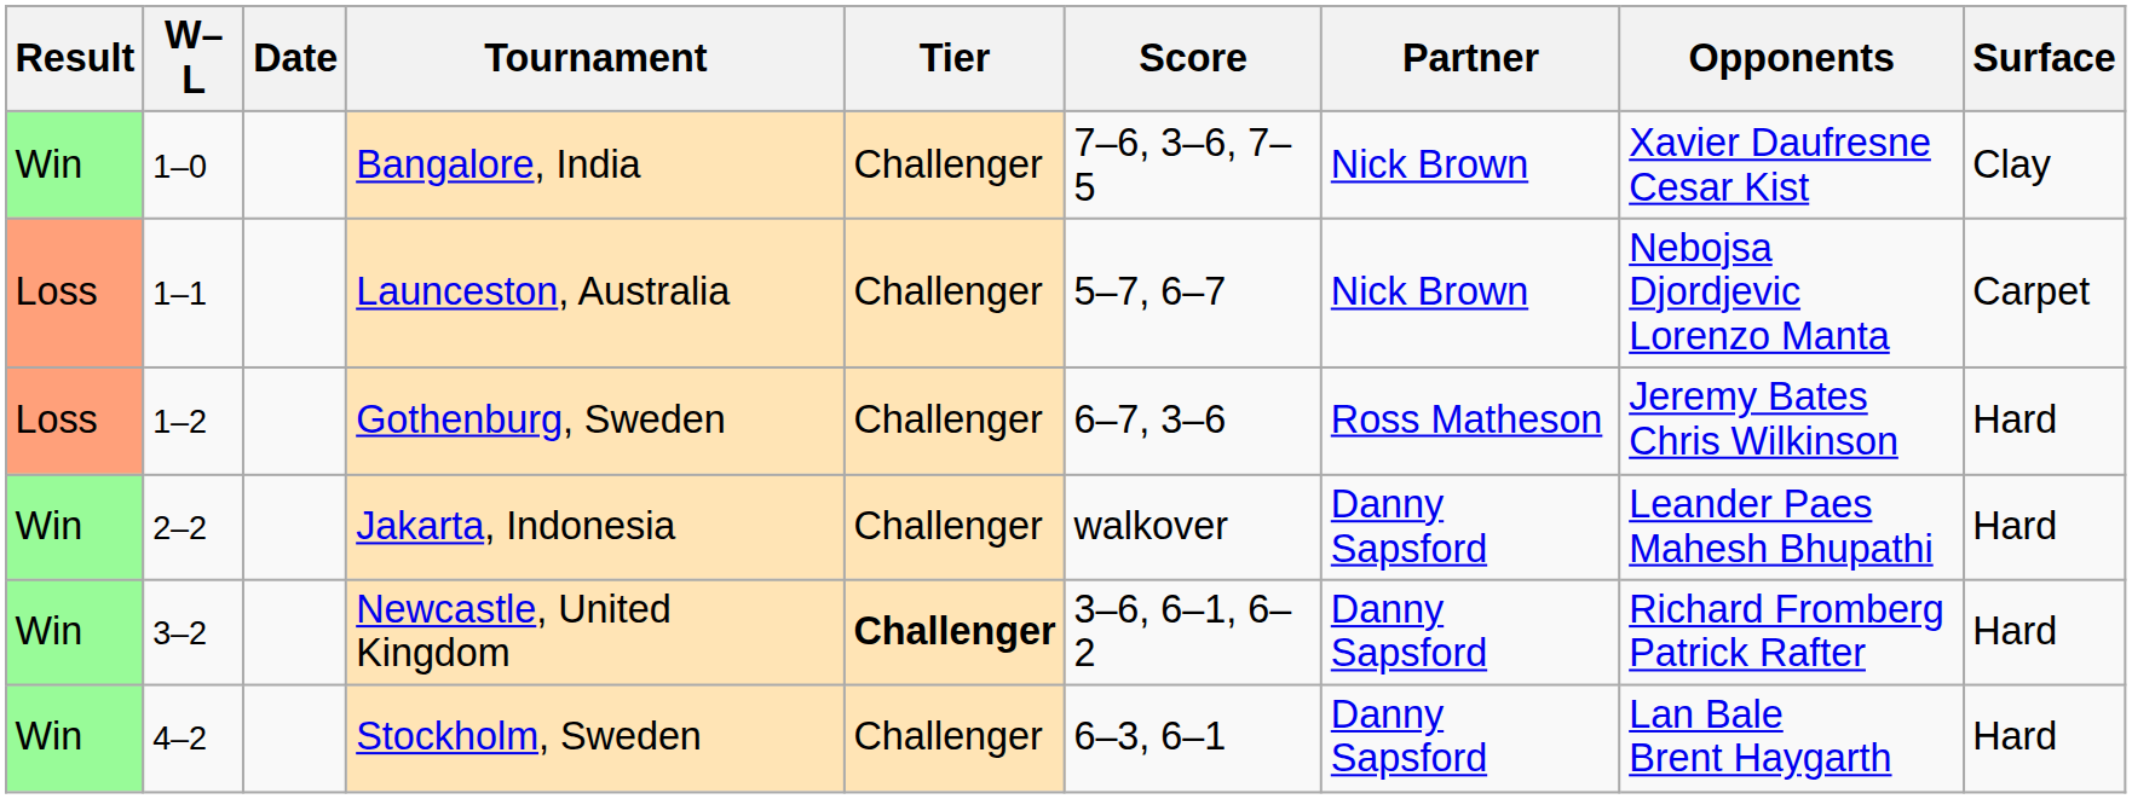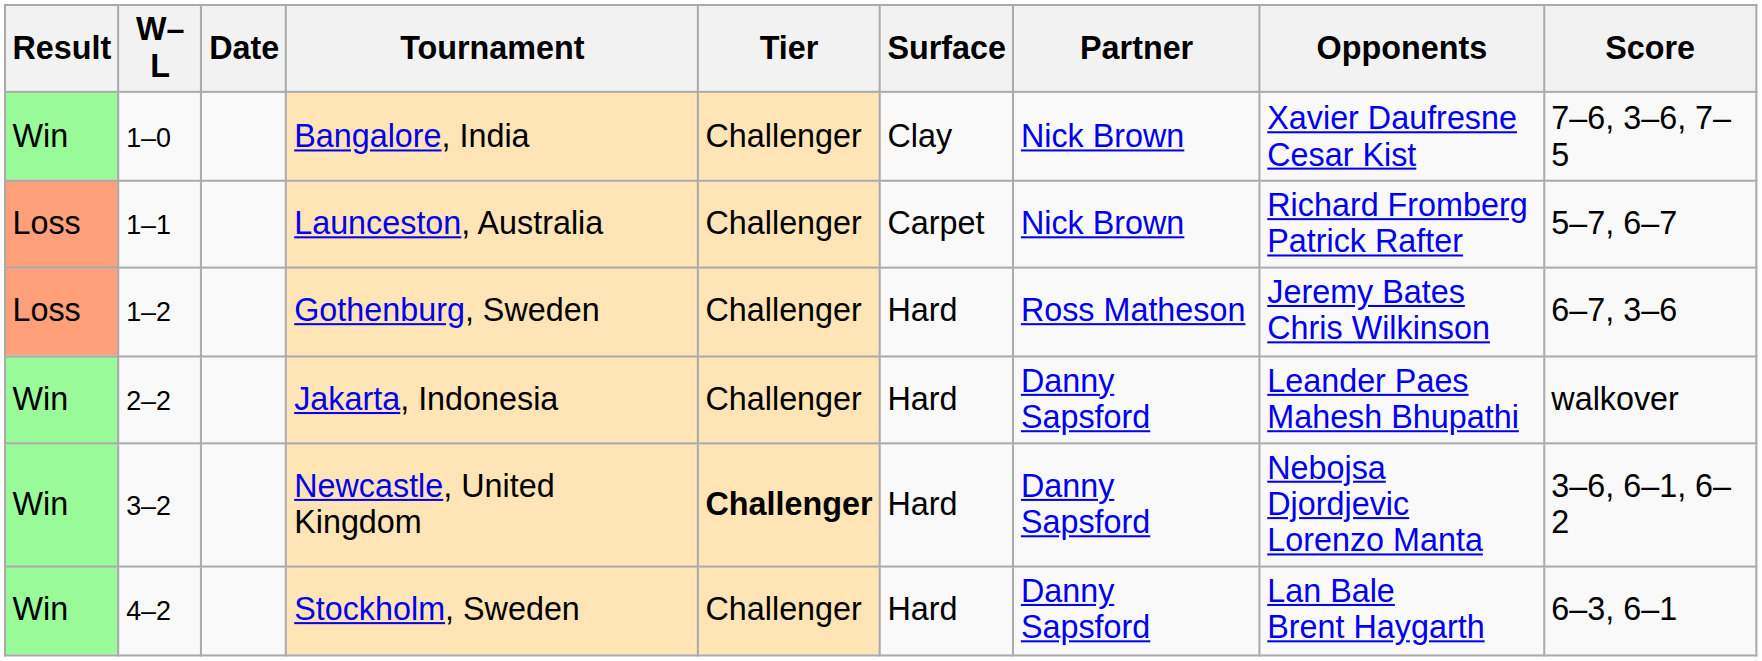 <table class="sortable wikitable">
 <tr>
 <th>Result</th>
 <th class="unsortable">W–L</th>
 <th>Date</th>
 <th>Tournament</th>
 <th>Tier</th>
-<th class="unsortable">Score</th>
+<th>Surface</th>
 <th>Partner</th>
 <th>Opponents</th>
-<th>Surface</th>
+<th class="unsortable">Score</th>
 </tr>
 <tr>
 <td style="background:#98fb98;">Win</td>
 <td><small>1–0</small></td>
 <td></td>
 <td style="background:moccasin;"><a href='#'>Bangalore</a>, India</td>
 <td style="background:moccasin;">Challenger</td>
-<td>7–6, 3–6, 7–5</td>
+<td>Clay</td>
 <td> <a href='#'>Nick Brown</a></td>
 <td> <a href='#'>Xavier Daufresne</a> <br>  <a href='#'>Cesar Kist</a></td>
-<td>Clay</td>
+<td>7–6, 3–6, 7–5</td>
 </tr>
 <tr>
 <td style="background:#ffa07a;">Loss</td>
 <td><small>1–1</small></td>
 <td></td>
 <td style="background:moccasin;"><a href='#'>Launceston</a>, Australia</td>
 <td style="background:moccasin;">Challenger</td>
+<td>Carpet</td>
+<td> <a href='#'>Nick Brown</a></td>
+<td> <a href='#'>Richard Fromberg</a> <br>  <a href='#'>Patrick Rafter</a></td>
 <td>5–7, 6–7</td>
-<td> <a href='#'>Nick Brown</a></td>
-<td> <a href='#'>Nebojsa Djordjevic</a> <br>  <a href='#'>Lorenzo Manta</a></td>
-<td>Carpet</td>
 </tr>
 <tr>
 <td style="background:#ffa07a;">Loss</td>
 <td><small>1–2</small></td>
 <td></td>
 <td style="background:moccasin;"><a href='#'>Gothenburg</a>, Sweden</td>
 <td style="background:moccasin;">Challenger</td>
-<td>6–7, 3–6</td>
+<td>Hard</td>
 <td> <a href='#'>Ross Matheson</a></td>
 <td> <a href='#'>Jeremy Bates</a> <br>  <a href='#'>Chris Wilkinson</a></td>
-<td>Hard</td>
+<td>6–7, 3–6</td>
 </tr>
 <tr>
 <td style="background:#98fb98;">Win</td>
 <td><small>2–2</small></td>
 <td></td>
 <td style="background:moccasin;"><a href='#'>Jakarta</a>, Indonesia</td>
 <td style="background:moccasin;">Challenger</td>
-<td>walkover</td>
+<td>Hard</td>
 <td> <a href='#'>Danny Sapsford</a></td>
 <td> <a href='#'>Leander Paes</a> <br>  <a href='#'>Mahesh Bhupathi</a></td>
-<td>Hard</td>
+<td>walkover</td>
 </tr>
 <tr>
 <td style="background:#98fb98;">Win</td>
 <td><small>3–2</small></td>
 <td></td>
 <td style="background:moccasin;"><a href='#'>Newcastle</a>, United Kingdom</td>
 <td style="background:moccasin;"><strong>Challenger</strong></td>
+<td>Hard</td>
+<td> <a href='#'>Danny Sapsford</a></td>
+<td> <a href='#'>Nebojsa Djordjevic</a> <br>  <a href='#'>Lorenzo Manta</a></td>
 <td>3–6, 6–1, 6–2</td>
-<td> <a href='#'>Danny Sapsford</a></td>
-<td> <a href='#'>Richard Fromberg</a> <br>  <a href='#'>Patrick Rafter</a></td>
-<td>Hard</td>
 </tr>
 <tr>
 <td style="background:#98fb98;">Win</td>
 <td><small>4–2</small></td>
 <td></td>
 <td style="background:moccasin;"><a href='#'>Stockholm</a>, Sweden</td>
 <td style="background:moccasin;">Challenger</td>
-<td>6–3, 6–1</td>
+<td>Hard</td>
 <td> <a href='#'>Danny Sapsford</a></td>
 <td> <a href='#'>Lan Bale</a> <br>  <a href='#'>Brent Haygarth</a></td>
-<td>Hard</td>
+<td>6–3, 6–1</td>
 </tr>
 </table>
